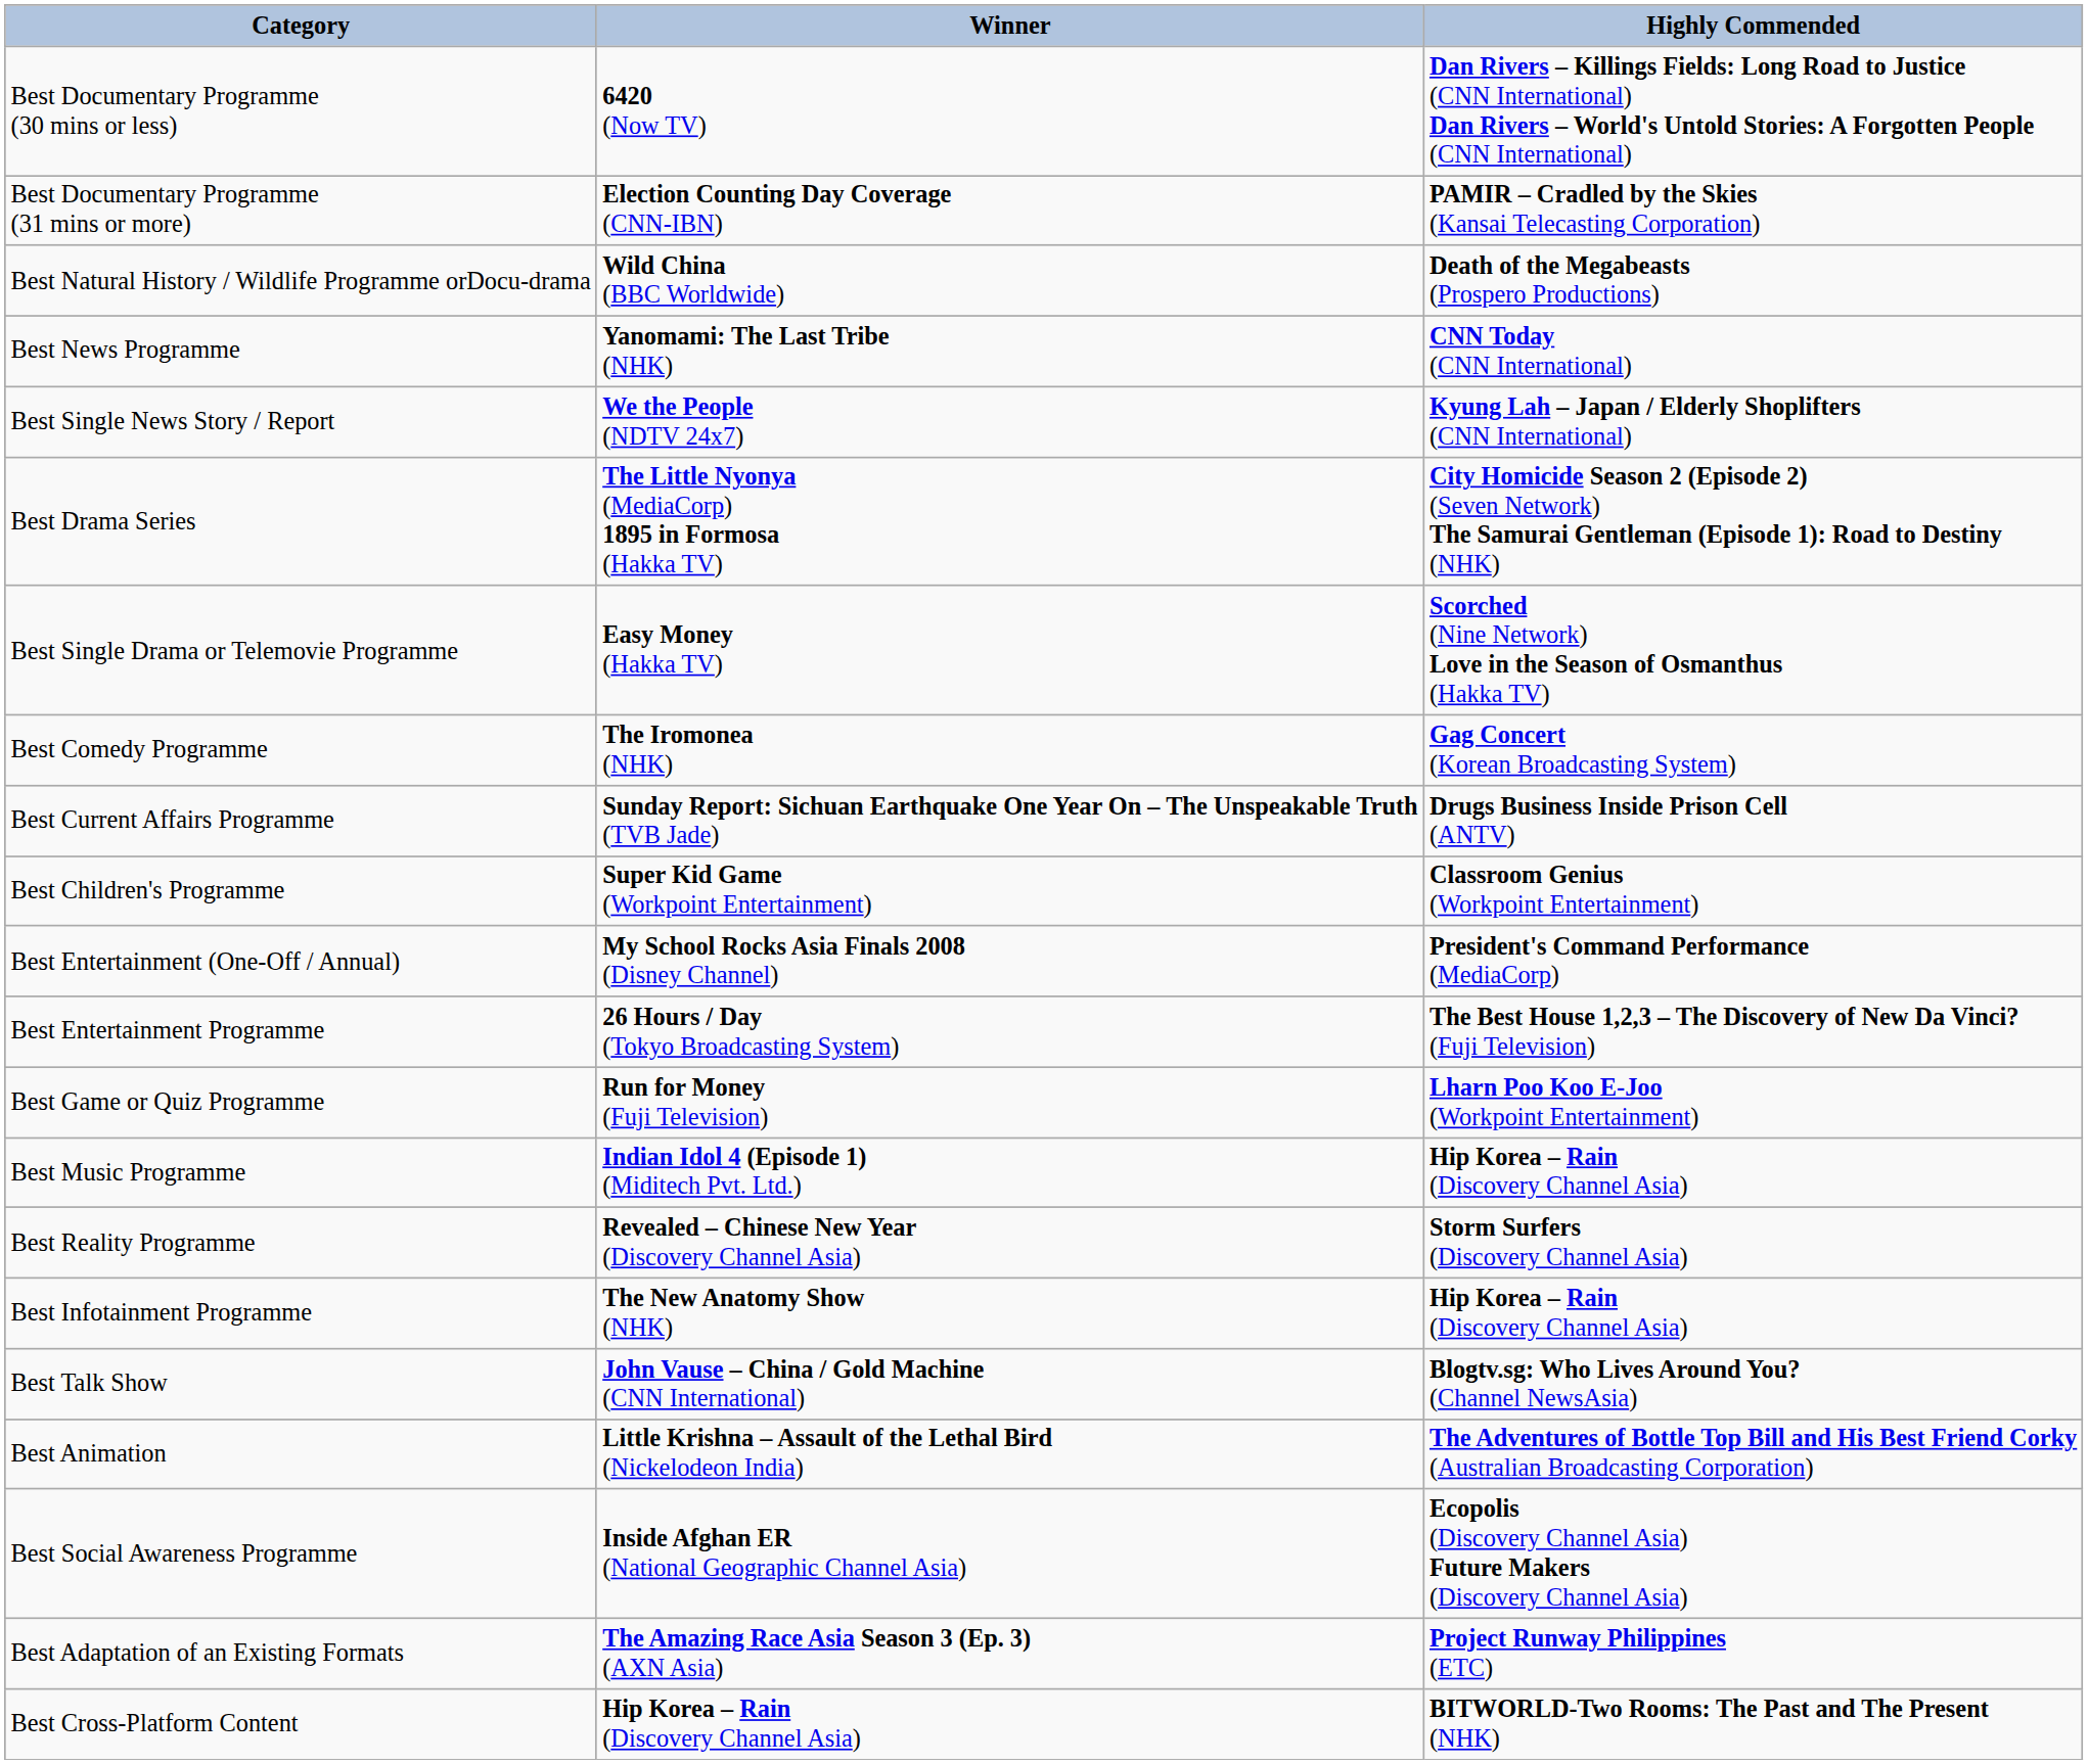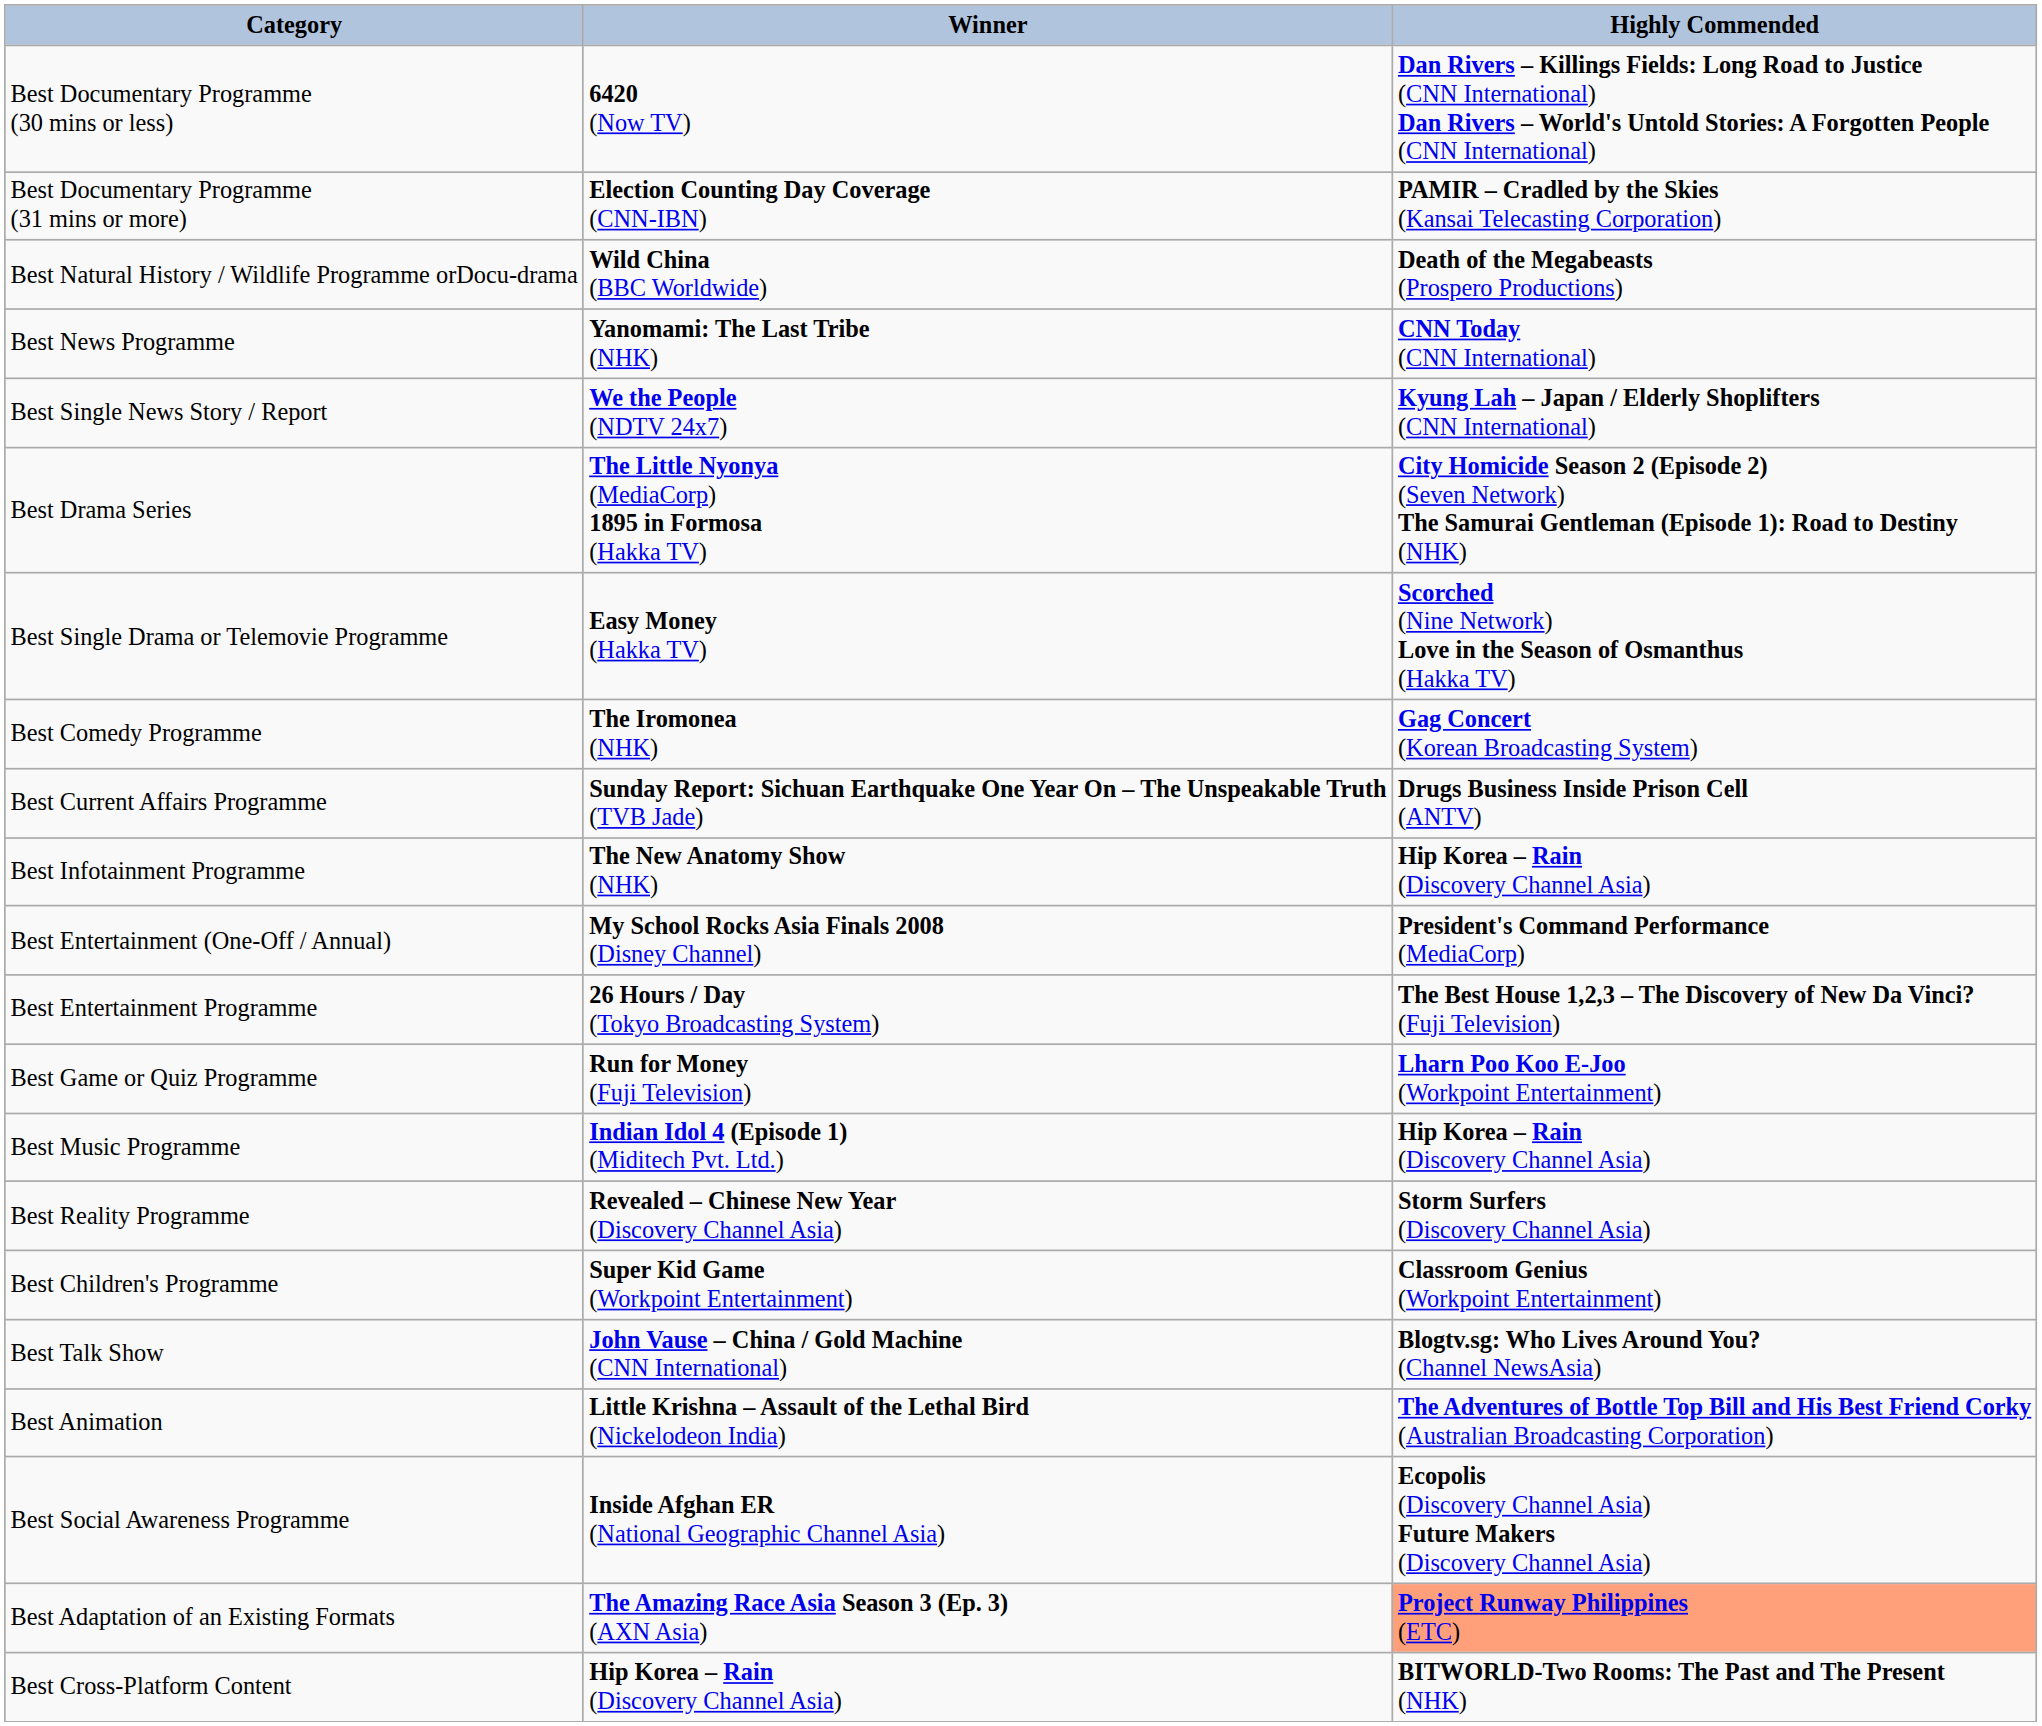 <table class="wikitable" style="font-size:90%" cellpadding="5">
 <tr style="text-align:center;">
 <th style="background:#B0C4DE;">Category</th>
 <th style="background:#B0C4DE;">Winner</th>
 <th style="background:#B0C4DE;">Highly Commended</th>
 </tr>
 <tr>
 <td>Best Documentary Programme<br>(30 mins or less)</td>
 <td> <strong>6420</strong><br>(<a href='#'>Now TV</a>)</td>
 <td> <strong><a href='#'>Dan Rivers</a> – Killings Fields: Long Road to Justice</strong><br>(<a href='#'>CNN International</a>)<br> <strong><a href='#'>Dan Rivers</a> – World's Untold Stories: A Forgotten People</strong><br>(<a href='#'>CNN International</a>)</td>
 </tr>
 <tr>
 <td>Best Documentary Programme<br>(31 mins or more)</td>
 <td> <strong>Election Counting Day Coverage</strong><br>(<a href='#'>CNN-IBN</a>)</td>
 <td> <strong>PAMIR – Cradled by the Skies</strong><br>(<a href='#'>Kansai Telecasting Corporation</a>)</td>
 </tr>
 <tr>
 <td>Best Natural History / Wildlife Programme orDocu-drama</td>
 <td> <strong>Wild China</strong><br>(<a href='#'>BBC Worldwide</a>)</td>
 <td> <strong>Death of the Megabeasts</strong><br>(<a href='#'>Prospero Productions</a>)</td>
 </tr>
 <tr>
 <td>Best News Programme</td>
 <td> <strong>Yanomami: The Last Tribe</strong><br>(<a href='#'>NHK</a>)</td>
 <td> <strong><a href='#'>CNN Today</a></strong><br>(<a href='#'>CNN International</a>)</td>
 </tr>
 <tr>
 <td>Best Single News Story / Report</td>
 <td> <strong><a href='#'>We the People</a></strong><br>(<a href='#'>NDTV 24x7</a>)</td>
 <td> <strong><a href='#'>Kyung Lah</a> – Japan / Elderly Shoplifters</strong><br>(<a href='#'>CNN International</a>)</td>
 </tr>
 <tr>
 <td>Best Drama Series</td>
 <td> <strong><a href='#'>The Little Nyonya</a></strong><br>(<a href='#'>MediaCorp</a>) <br> <strong>1895 in Formosa</strong><br>(<a href='#'>Hakka TV</a>)</td>
 <td> <strong><a href='#'>City Homicide</a> Season 2 (Episode 2)</strong><br>(<a href='#'>Seven Network</a>) <br> <strong>The Samurai Gentleman (Episode 1): Road to Destiny</strong><br>(<a href='#'>NHK</a>)</td>
 </tr>
 <tr>
 <td>Best Single Drama or Telemovie Programme</td>
 <td> <strong>Easy Money</strong><br>(<a href='#'>Hakka TV</a>)</td>
 <td> <strong><a href='#'>Scorched</a></strong><br>(<a href='#'>Nine Network</a>) <br> <strong>Love in the Season of Osmanthus</strong><br>(<a href='#'>Hakka TV</a>)</td>
 </tr>
 <tr>
 <td>Best Comedy Programme</td>
 <td> <strong>The Iromonea</strong><br>(<a href='#'>NHK</a>)</td>
 <td> <strong><a href='#'>Gag Concert</a></strong><br>(<a href='#'>Korean Broadcasting System</a>)</td>
 </tr>
 <tr>
 <td>Best Current Affairs Programme</td>
 <td> <strong>Sunday Report: Sichuan Earthquake One Year On – The Unspeakable Truth</strong><br>(<a href='#'>TVB Jade</a>)</td>
 <td> <strong>Drugs Business Inside Prison Cell</strong><br>(<a href='#'>ANTV</a>)</td>
 </tr>
 <tr>
-<td>Best Children's Programme</td>
-<td> <strong>Super Kid Game</strong><br>(<a href='#'>Workpoint Entertainment</a>)</td>
-<td> <strong>Classroom Genius</strong><br>(<a href='#'>Workpoint Entertainment</a>)</td>
+<td>Best Infotainment Programme</td>
+<td> <strong>The New Anatomy Show</strong><br>(<a href='#'>NHK</a>)</td>
+<td> <strong>Hip Korea – <a href='#'>Rain</a></strong><br>(<a href='#'>Discovery Channel Asia</a>)</td>
 </tr>
 <tr>
 <td>Best Entertainment (One-Off / Annual)</td>
 <td> <strong>My School Rocks Asia Finals 2008</strong><br>(<a href='#'>Disney Channel</a>)</td>
 <td> <strong>President's Command Performance</strong><br>(<a href='#'>MediaCorp</a>)</td>
 </tr>
 <tr>
 <td>Best Entertainment Programme</td>
 <td> <strong>26 Hours / Day</strong><br>(<a href='#'>Tokyo Broadcasting System</a>)</td>
 <td> <strong>The Best House 1,2,3 – The Discovery of New Da Vinci?</strong><br>(<a href='#'>Fuji Television</a>)</td>
 </tr>
 <tr>
 <td>Best Game or Quiz Programme</td>
 <td> <strong>Run for Money</strong><br>(<a href='#'>Fuji Television</a>)</td>
 <td> <strong><a href='#'>Lharn Poo Koo E-Joo</a></strong><br>(<a href='#'>Workpoint Entertainment</a>)</td>
 </tr>
 <tr>
 <td>Best Music Programme</td>
 <td> <strong><a href='#'>Indian Idol 4</a> (Episode 1)</strong><br>(<a href='#'>Miditech Pvt. Ltd.</a>)</td>
 <td> <strong>Hip Korea – <a href='#'>Rain</a></strong><br>(<a href='#'>Discovery Channel Asia</a>)</td>
 </tr>
 <tr>
 <td>Best Reality Programme</td>
 <td> <strong>Revealed – Chinese New Year</strong><br>(<a href='#'>Discovery Channel Asia</a>)</td>
 <td> <strong>Storm Surfers</strong><br>(<a href='#'>Discovery Channel Asia</a>)</td>
 </tr>
 <tr>
-<td>Best Infotainment Programme</td>
-<td> <strong>The New Anatomy Show</strong><br>(<a href='#'>NHK</a>)</td>
-<td> <strong>Hip Korea – <a href='#'>Rain</a></strong><br>(<a href='#'>Discovery Channel Asia</a>)</td>
+<td>Best Children's Programme</td>
+<td> <strong>Super Kid Game</strong><br>(<a href='#'>Workpoint Entertainment</a>)</td>
+<td> <strong>Classroom Genius</strong><br>(<a href='#'>Workpoint Entertainment</a>)</td>
 </tr>
 <tr>
 <td>Best Talk Show</td>
 <td> <strong><a href='#'>John Vause</a> – China / Gold Machine</strong><br>(<a href='#'>CNN International</a>)</td>
 <td> <strong>Blogtv.sg: Who Lives Around You?</strong><br>(<a href='#'>Channel NewsAsia</a>)</td>
 </tr>
 <tr>
 <td>Best Animation</td>
 <td> <strong>Little Krishna – Assault of the Lethal Bird</strong><br>(<a href='#'>Nickelodeon India</a>)</td>
 <td> <strong><a href='#'>The Adventures of Bottle Top Bill and His Best Friend Corky</a></strong><br>(<a href='#'>Australian Broadcasting Corporation</a>)</td>
 </tr>
 <tr>
 <td>Best Social Awareness Programme</td>
 <td> <strong>Inside Afghan ER</strong><br>(<a href='#'>National Geographic Channel Asia</a>)</td>
 <td> <strong>Ecopolis</strong><br>(<a href='#'>Discovery Channel Asia</a>) <br> <strong>Future Makers</strong><br>(<a href='#'>Discovery Channel Asia</a>)</td>
 </tr>
 <tr>
 <td>Best Adaptation of an Existing Formats</td>
 <td> <strong><a href='#'>The Amazing Race Asia</a> Season 3 (Ep. 3)</strong><br>(<a href='#'>AXN Asia</a>)</td>
-<td> <strong><a href='#'>Project Runway Philippines</a></strong><br>(<a href='#'>ETC</a>)</td>
+<td style="background: lightsalmon;"> <strong><a href='#'>Project Runway Philippines</a></strong><br>(<a href='#'>ETC</a>)</td>
 </tr>
 <tr>
 <td>Best Cross-Platform Content</td>
 <td> <strong>Hip Korea – <a href='#'>Rain</a></strong><br>(<a href='#'>Discovery Channel Asia</a>)</td>
 <td> <strong>BITWORLD-Two Rooms: The Past and The Present</strong><br>(<a href='#'>NHK</a>)</td>
 </tr>
 </table>
